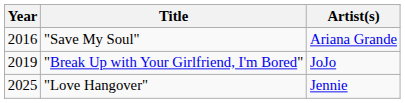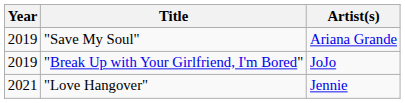 <table class="wikitable">
 <tr>
 <th scope="col">Year</th>
 <th scope="col">Title</th>
 <th scope="col">Artist(s)</th>
 </tr>
 <tr>
-<td>2016</td>
+<td>2019</td>
 <td>"Save My Soul"</td>
 <td><a href='#'>Ariana Grande</a></td>
 </tr>
 <tr>
 <td>2019</td>
 <td>"<a href='#'>Break Up with Your Girlfriend, I'm Bored</a>"</td>
 <td><a href='#'>JoJo</a></td>
 </tr>
 <tr>
-<td>2025</td>
+<td>2021</td>
 <td>"Love Hangover"</td>
 <td><a href='#'>Jennie</a></td>
 </tr>
 </table>
